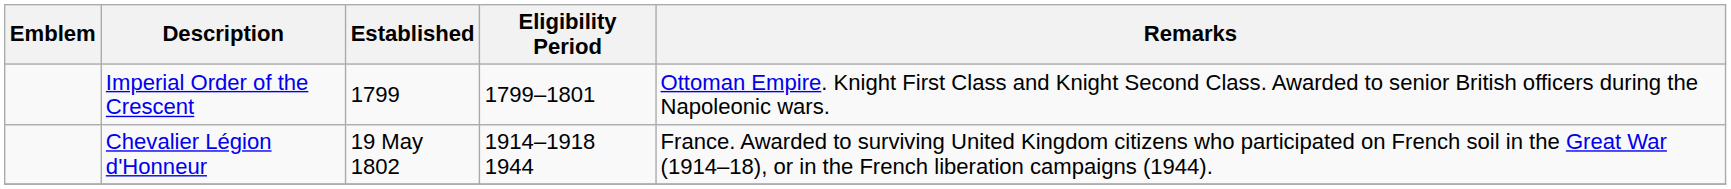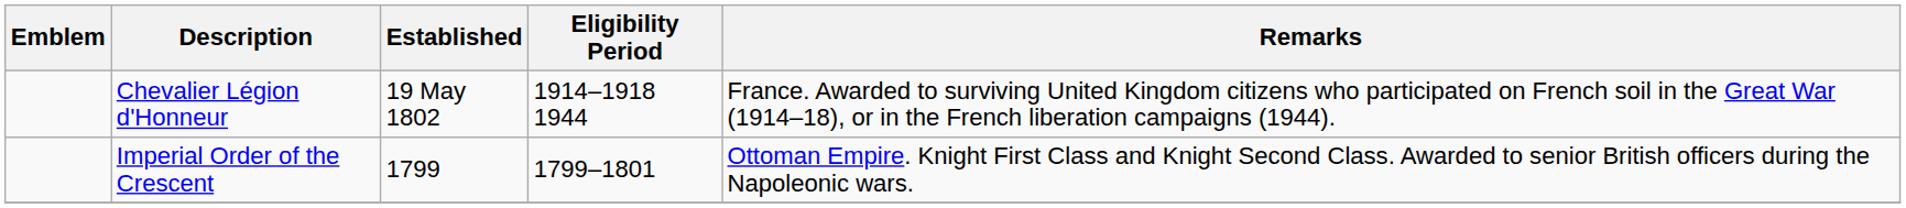 <table class="wikitable">
 <tr>
 <th width= "60">Emblem</th>
 <th width= "170">Description</th>
 <th width= "85">Established</th>
 <th width= "120">Eligibility Period</th>
 <th>Remarks</th>
 </tr>
 <tr>
 <td></td>
+<td><a href='#'>Chevalier Légion d'Honneur</a></td>
+<td>19 May 1802</td>
+<td>1914–1918<br>1944</td>
+<td>France. Awarded to surviving United Kingdom citizens who participated on French soil in the <a href='#'>Great War</a> (1914–18), or in the French liberation campaigns (1944).</td>
+</tr>
+<tr>
+<td></td>
 <td><a href='#'>Imperial Order of the Crescent</a></td>
 <td>1799</td>
 <td>1799–1801</td>
 <td><a href='#'>Ottoman Empire</a>. Knight First Class and Knight Second Class. Awarded to senior British officers during the Napoleonic wars.</td>
 </tr>
 <tr>
-<td></td>
-<td><a href='#'>Chevalier Légion d'Honneur</a></td>
-<td>19 May 1802</td>
-<td>1914–1918<br>1944</td>
-<td>France. Awarded to surviving United Kingdom citizens who participated on French soil in the <a href='#'>Great War</a> (1914–18), or in the French liberation campaigns (1944).</td>
-</tr>
-<tr>
 </tr>
 </table>
